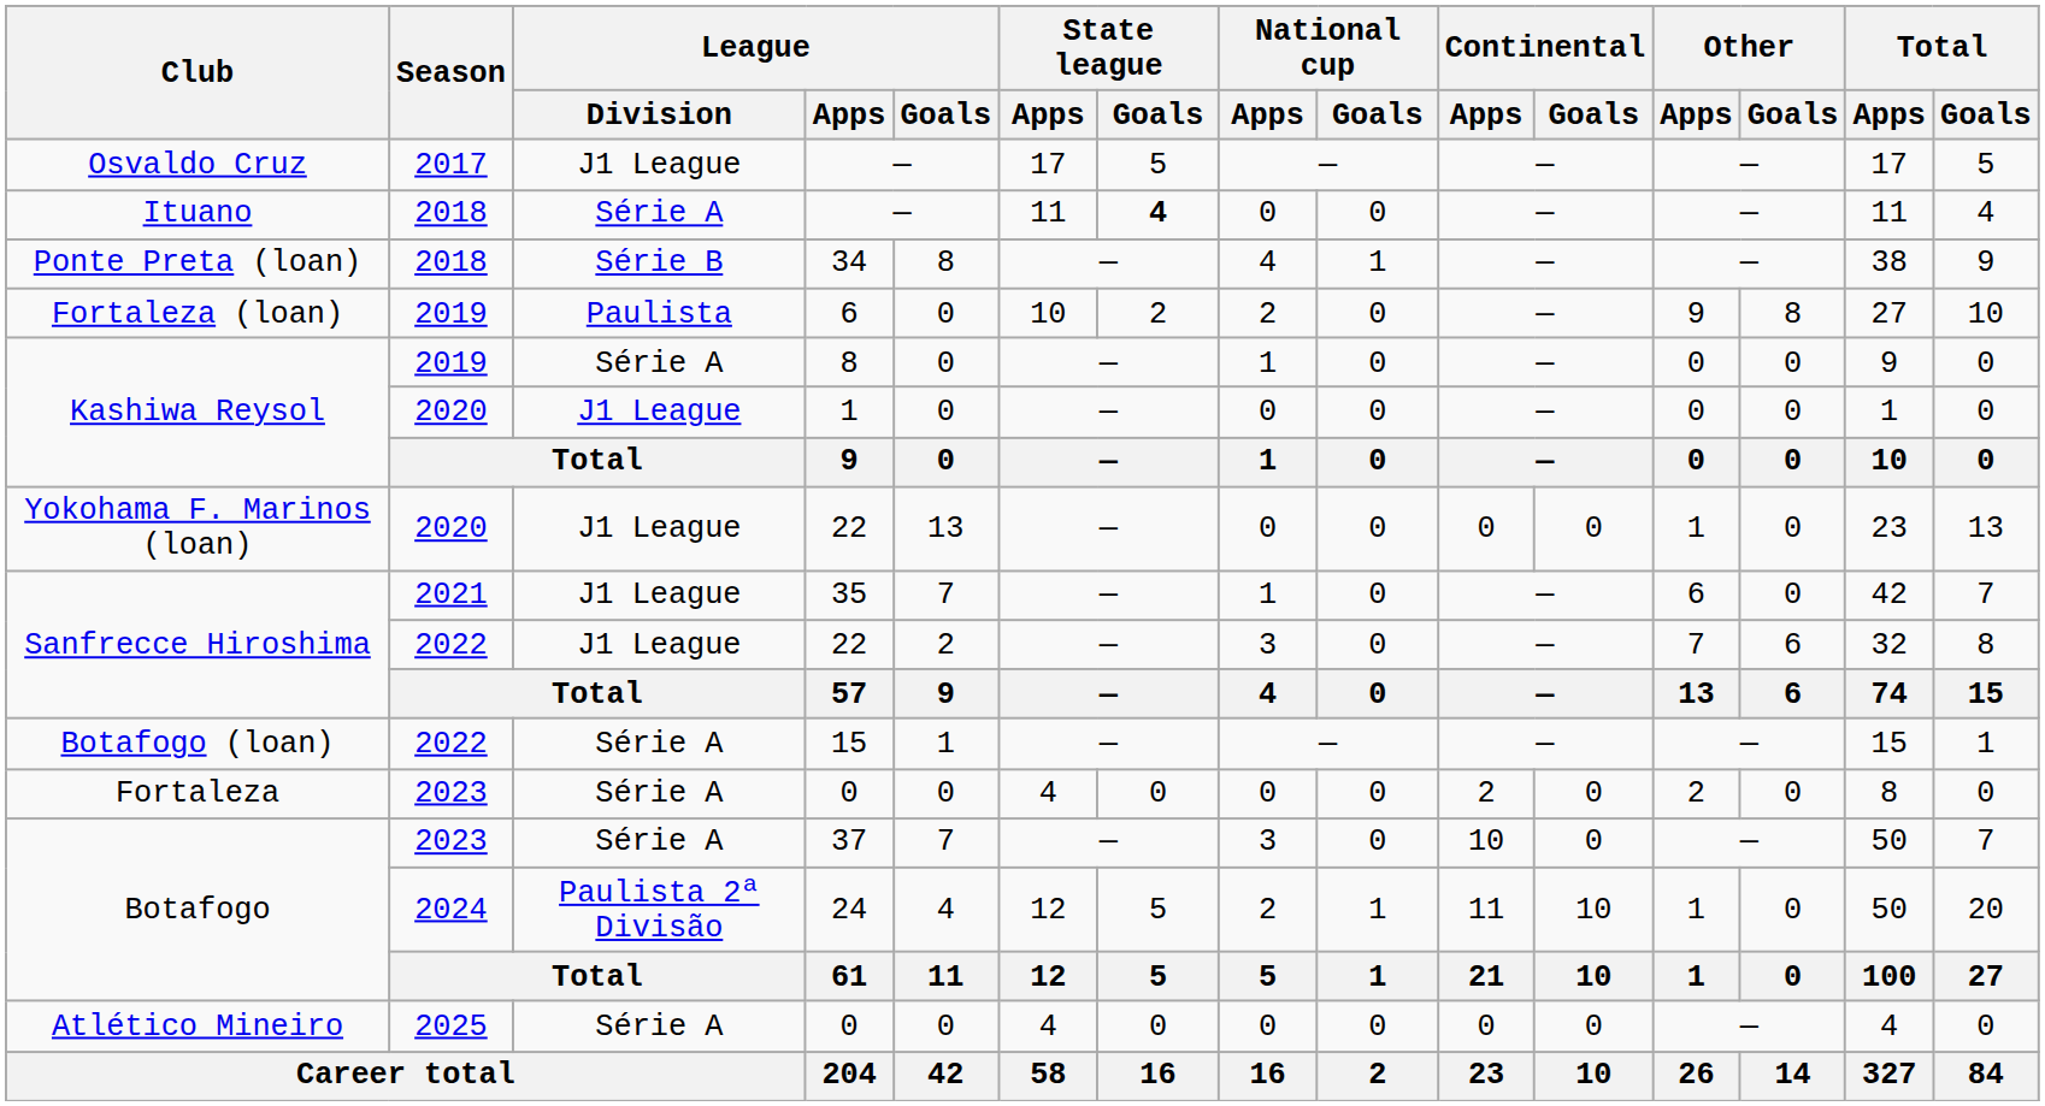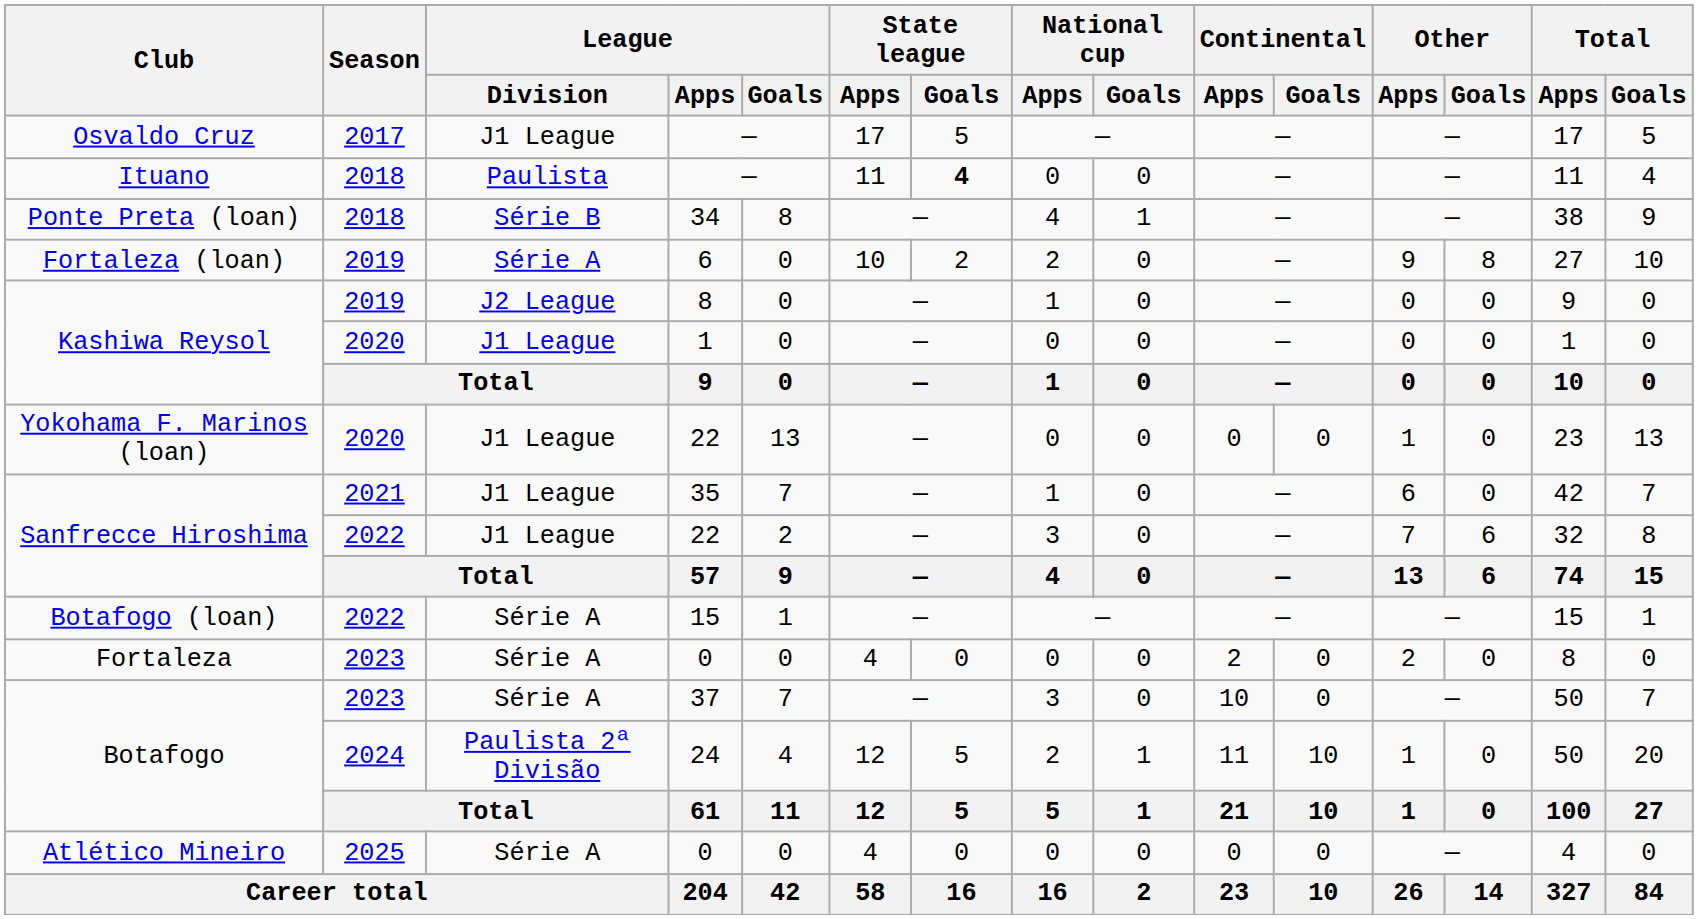 <table class="wikitable" style="text-align: center;">
 <tr>
 <th rowspan="2">Club</th>
 <th rowspan="2">Season</th>
 <th colspan="3">League</th>
 <th colspan="2">State league</th>
 <th colspan="2">National cup</th>
 <th colspan="2">Continental</th>
 <th colspan="2">Other</th>
 <th colspan="2">Total</th>
 </tr>
 <tr>
 <th>Division</th>
 <th>Apps</th>
 <th>Goals</th>
 <th>Apps</th>
 <th>Goals</th>
 <th>Apps</th>
 <th>Goals</th>
 <th>Apps</th>
 <th>Goals</th>
 <th>Apps</th>
 <th>Goals</th>
 <th>Apps</th>
 <th>Goals</th>
 </tr>
 <tr>
 <td valign="center"><a href='#'>Osvaldo Cruz</a></td>
 <td><a href='#'>2017</a></td>
 <td>J1 League</td>
 <td colspan="2">—</td>
 <td>17</td>
 <td>5</td>
 <td colspan="2">—</td>
 <td colspan="2">—</td>
 <td colspan="2">—</td>
 <td>17</td>
 <td>5</td>
 </tr>
 <tr>
 <td valign="center"><a href='#'>Ituano</a></td>
 <td><a href='#'>2018</a></td>
-<td><a href='#'>Série A</a></td>
+<td><a href='#'>Paulista</a></td>
 <td colspan="2">—</td>
 <td>11</td>
 <td><strong>4</strong></td>
 <td>0</td>
 <td>0</td>
 <td colspan="2">—</td>
 <td colspan="2">—</td>
 <td>11</td>
 <td>4</td>
 </tr>
 <tr>
 <td valign="center"><a href='#'>Ponte Preta</a> (loan)</td>
 <td><a href='#'>2018</a></td>
 <td><a href='#'>Série B</a></td>
 <td>34</td>
 <td>8</td>
 <td colspan="2">—</td>
 <td>4</td>
 <td>1</td>
 <td colspan="2">—</td>
 <td colspan="2">—</td>
 <td>38</td>
 <td>9</td>
 </tr>
 <tr>
 <td valign="center"><a href='#'>Fortaleza</a> (loan)</td>
 <td><a href='#'>2019</a></td>
-<td><a href='#'>Paulista</a></td>
+<td><a href='#'>Série A</a></td>
 <td>6</td>
 <td>0</td>
 <td>10</td>
 <td>2</td>
 <td>2</td>
 <td>0</td>
 <td colspan="2">—</td>
 <td>9</td>
 <td>8</td>
 <td>27</td>
 <td>10</td>
 </tr>
 <tr>
 <td rowspan="3" valign="center"><a href='#'>Kashiwa Reysol</a></td>
 <td><a href='#'>2019</a></td>
-<td>Série A</td>
+<td><a href='#'>J2 League</a></td>
 <td>8</td>
 <td>0</td>
 <td colspan="2">—</td>
 <td>1</td>
 <td>0</td>
 <td colspan="2">—</td>
 <td>0</td>
 <td>0</td>
 <td>9</td>
 <td>0</td>
 </tr>
 <tr>
 <td><a href='#'>2020</a></td>
 <td><a href='#'>J1 League</a></td>
 <td>1</td>
 <td>0</td>
 <td colspan="2">—</td>
 <td>0</td>
 <td>0</td>
 <td colspan="2">—</td>
 <td>0</td>
 <td>0</td>
 <td>1</td>
 <td>0</td>
 </tr>
 <tr>
 <th colspan="2">Total</th>
 <th>9</th>
 <th>0</th>
 <th colspan="2">—</th>
 <th>1</th>
 <th>0</th>
 <th colspan="2">—</th>
 <th>0</th>
 <th>0</th>
 <th>10</th>
 <th>0</th>
 </tr>
 <tr>
 <td valign="center"><a href='#'>Yokohama F. Marinos</a> (loan)</td>
 <td><a href='#'>2020</a></td>
 <td>J1 League</td>
 <td>22</td>
 <td>13</td>
 <td colspan="2">—</td>
 <td>0</td>
 <td>0</td>
 <td>0</td>
 <td>0</td>
 <td>1</td>
 <td>0</td>
 <td>23</td>
 <td>13</td>
 </tr>
 <tr>
 <td rowspan="3" valign="center"><a href='#'>Sanfrecce Hiroshima</a></td>
 <td><a href='#'>2021</a></td>
 <td>J1 League</td>
 <td>35</td>
 <td>7</td>
 <td colspan="2">—</td>
 <td>1</td>
 <td>0</td>
 <td colspan="2">—</td>
 <td>6</td>
 <td>0</td>
 <td>42</td>
 <td>7</td>
 </tr>
 <tr>
 <td><a href='#'>2022</a></td>
 <td>J1 League</td>
 <td>22</td>
 <td>2</td>
 <td colspan="2">—</td>
 <td>3</td>
 <td>0</td>
 <td colspan="2">—</td>
 <td>7</td>
 <td>6</td>
 <td>32</td>
 <td>8</td>
 </tr>
 <tr>
 <th colspan="2">Total</th>
 <th>57</th>
 <th>9</th>
 <th colspan="2">—</th>
 <th>4</th>
 <th>0</th>
 <th colspan="2">—</th>
 <th>13</th>
 <th>6</th>
 <th>74</th>
 <th>15</th>
 </tr>
 <tr>
 <td valign="center"><a href='#'>Botafogo</a> (loan)</td>
 <td><a href='#'>2022</a></td>
 <td>Série A</td>
 <td>15</td>
 <td>1</td>
 <td colspan="2">—</td>
 <td colspan="2">—</td>
 <td colspan="2">—</td>
 <td colspan="2">—</td>
 <td>15</td>
 <td>1</td>
 </tr>
 <tr>
 <td valign="center">Fortaleza</td>
 <td><a href='#'>2023</a></td>
 <td>Série A</td>
 <td>0</td>
 <td>0</td>
 <td>4</td>
 <td>0</td>
 <td>0</td>
 <td>0</td>
 <td>2</td>
 <td>0</td>
 <td>2</td>
 <td>0</td>
 <td>8</td>
 <td>0</td>
 </tr>
 <tr>
 <td rowspan="3" valign="center">Botafogo</td>
 <td><a href='#'>2023</a></td>
 <td>Série A</td>
 <td>37</td>
 <td>7</td>
 <td colspan="2">—</td>
 <td>3</td>
 <td>0</td>
 <td>10</td>
 <td>0</td>
 <td colspan="2">—</td>
 <td>50</td>
 <td>7</td>
 </tr>
 <tr>
 <td><a href='#'>2024</a></td>
 <td><a href='#'>Paulista 2ª Divisão</a></td>
 <td>24</td>
 <td>4</td>
 <td>12</td>
 <td>5</td>
 <td>2</td>
 <td>1</td>
 <td>11</td>
 <td>10</td>
 <td>1</td>
 <td>0</td>
 <td>50</td>
 <td>20</td>
 </tr>
 <tr>
 <th colspan="2">Total</th>
 <th>61</th>
 <th>11</th>
 <th>12</th>
 <th>5</th>
 <th>5</th>
 <th>1</th>
 <th>21</th>
 <th>10</th>
 <th>1</th>
 <th>0</th>
 <th>100</th>
 <th>27</th>
 </tr>
 <tr>
 <td rowspan="1" valign="center"><a href='#'>Atlético Mineiro</a></td>
 <td><a href='#'>2025</a></td>
 <td>Série A</td>
 <td>0</td>
 <td>0</td>
 <td>4</td>
 <td>0</td>
 <td>0</td>
 <td>0</td>
 <td>0</td>
 <td>0</td>
 <td colspan="2">—</td>
 <td>4</td>
 <td>0</td>
 </tr>
 <tr>
 <th colspan="3">Career total</th>
 <th>204</th>
 <th>42</th>
 <th>58</th>
 <th>16</th>
 <th>16</th>
 <th>2</th>
 <th>23</th>
 <th>10</th>
 <th>26</th>
 <th>14</th>
 <th>327</th>
 <th>84</th>
 </tr>
 </table>
